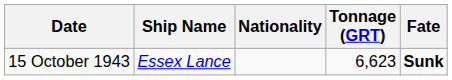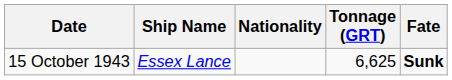 <table class="wikitable sortable">
 <tr>
 <th>Date</th>
 <th>Ship Name</th>
 <th>Nationality</th>
 <th>Tonnage<br>(<a href='#'>GRT</a>)</th>
 <th>Fate</th>
 </tr>
 <tr>
 <td align="right">15 October 1943</td>
 <td align="left"><em><a href='#'>Essex Lance</a></em></td>
 <td align="left"></td>
-<td align="right">6,623</td>
+<td align="right">6,625</td>
 <td align="left"><strong>Sunk</strong></td>
 </tr>
 </table>
